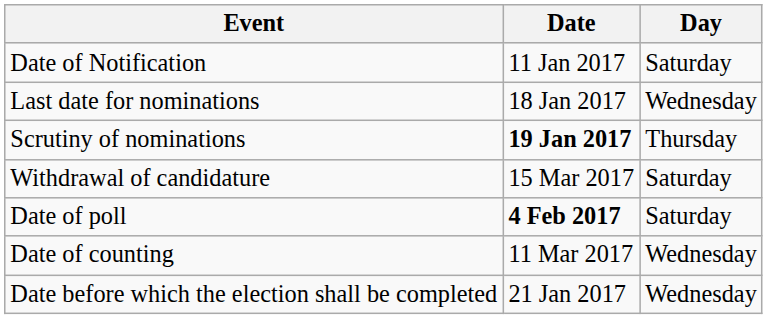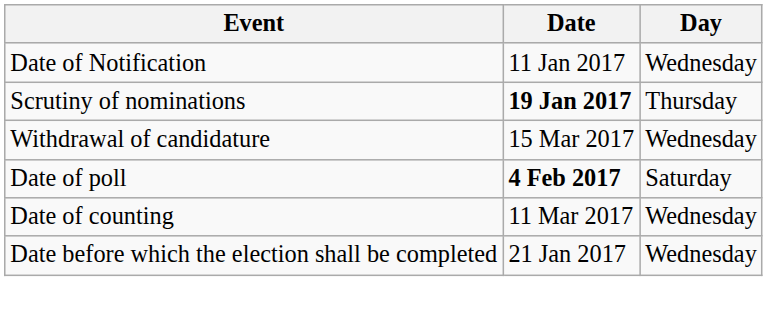 <table class="wikitable">
 <tr>
 <th>Event</th>
 <th>Date</th>
 <th>Day</th>
 </tr>
 <tr>
 <td>Date of Notification</td>
 <td>11 Jan 2017</td>
-<td>Saturday</td>
-</tr>
-<tr>
-<td>Last date for nominations</td>
-<td>18 Jan 2017</td>
 <td>Wednesday</td>
 </tr>
 <tr>
 <td>Scrutiny of nominations</td>
 <td><strong>19 Jan 2017</strong></td>
 <td>Thursday</td>
 </tr>
 <tr>
 <td>Withdrawal of candidature</td>
 <td>15 Mar 2017</td>
-<td>Saturday</td>
+<td>Wednesday</td>
 </tr>
 <tr>
 <td>Date of poll</td>
 <td><strong>4 Feb 2017</strong></td>
 <td>Saturday</td>
 </tr>
 <tr>
 <td>Date of counting</td>
 <td>11 Mar 2017</td>
 <td>Wednesday</td>
 </tr>
 <tr>
 <td>Date before which the election shall be completed</td>
 <td>21 Jan 2017</td>
 <td>Wednesday</td>
 </tr>
 </table>
